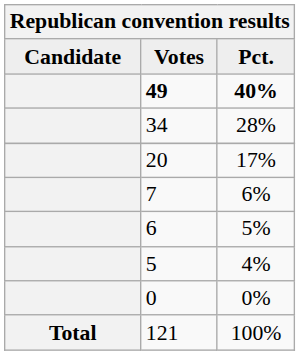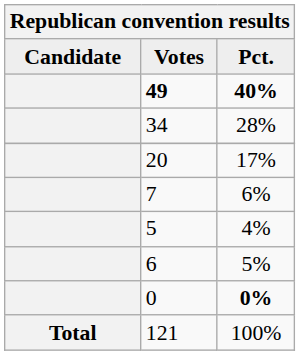 <table class="wikitable plainrowheaders">
 <tr>
 <th colspan="3" >Republican convention results</th>
 </tr>
 <tr style="background:#eee; text-align:center;">
 <td style="text-align:center;"><strong>Candidate</strong></td>
 <td><strong>Votes</strong></td>
 <td style="text-align:center;"><strong>Pct.</strong></td>
 </tr>
 <tr>
 <th scope="row"><strong></strong></th>
 <td><strong>49</strong></td>
 <td style="text-align:center;"><strong>40%</strong></td>
 </tr>
 <tr>
 <th scope="row"></th>
 <td>34</td>
 <td style="text-align:center;">28%</td>
 </tr>
 <tr>
 </tr>
 <tr>
 <th scope="row"></th>
 <td>20</td>
 <td style="text-align:center;">17%</td>
 </tr>
 <tr>
 <th scope="row"></th>
 <td>7</td>
 <td style="text-align:center;">6%</td>
 </tr>
 <tr>
 <th scope="row"></th>
+<td>5</td>
+<td style="text-align:center;">4%</td>
+</tr>
+<tr>
+<th scope="row"></th>
 <td>6</td>
 <td style="text-align:center;">5%</td>
 </tr>
 <tr>
 <th scope="row"></th>
-<td>5</td>
-<td style="text-align:center;">4%</td>
-</tr>
-<tr>
-<th scope="row"></th>
 <td>0</td>
-<td style="text-align:center;">0%</td>
+<td style="text-align:center;"><strong>0%</strong></td>
 </tr>
 <tr>
 <th scope="row"><strong>Total</strong></th>
 <td>121</td>
 <td style="text-align:center;">100%</td>
 </tr>
 </table>
